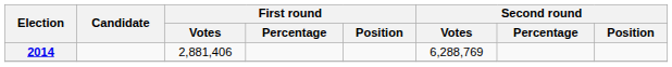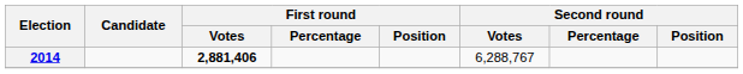 <table class=wikitable width=100%>
 <tr>
 <th rowspan=2>Election</th>
 <th rowspan=2>Candidate</th>
 <th colspan=3>First round</th>
 <th colspan=3>Second round</th>
 </tr>
 <tr>
 <th>Votes</th>
 <th>Percentage</th>
 <th>Position</th>
 <th>Votes</th>
 <th>Percentage</th>
 <th>Position</th>
 </tr>
 <tr align=center>
 <th><a href='#'>2014</a></th>
 <td></td>
-<td>2,881,406</td>
+<td><strong>2,881,406</strong></td>
 <td></td>
 <td></td>
-<td>6,288,769</td>
+<td>6,288,767</td>
 <td></td>
 <td></td>
 </tr>
 <tr>
 </tr>
 </table>
